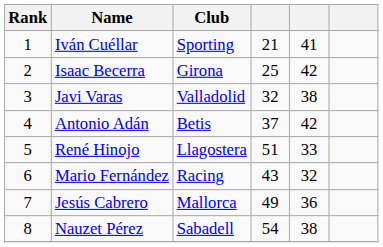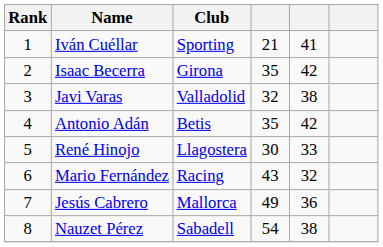 <table class="wikitable" style="text-align:center">
 <tr>
 <th>Rank</th>
 <th>Name</th>
 <th>Club</th>
 <th width=30></th>
 <th width=30></th>
 <th width=40></th>
 </tr>
 <tr>
 <td>1</td>
 <td align="left"> <a href='#'>Iván Cuéllar</a></td>
 <td align="left"><a href='#'>Sporting</a></td>
 <td>21</td>
 <td>41</td>
 <td></td>
 </tr>
 <tr>
 <td>2</td>
 <td align="left"> <a href='#'>Isaac Becerra</a></td>
 <td align="left"><a href='#'>Girona</a></td>
-<td>25</td>
+<td>35</td>
 <td>42</td>
 <td></td>
 </tr>
 <tr>
 <td>3</td>
 <td align="left"> <a href='#'>Javi Varas</a></td>
 <td align="left"><a href='#'>Valladolid</a></td>
 <td>32</td>
 <td>38</td>
 <td></td>
 </tr>
 <tr>
 <td>4</td>
 <td align="left"> <a href='#'>Antonio Adán</a></td>
 <td align="left"><a href='#'>Betis</a></td>
-<td>37</td>
+<td>35</td>
 <td>42</td>
 <td></td>
 </tr>
 <tr>
 <td>5</td>
 <td align="left"> <a href='#'>René Hinojo</a></td>
 <td align="left"><a href='#'>Llagostera</a></td>
-<td>51</td>
+<td>30</td>
 <td>33</td>
 <td></td>
 </tr>
 <tr>
 <td>6</td>
 <td align="left"> <a href='#'>Mario Fernández</a></td>
 <td align="left"><a href='#'>Racing</a></td>
 <td>43</td>
 <td>32</td>
 <td></td>
 </tr>
 <tr>
 <td>7</td>
 <td align="left"> <a href='#'>Jesús Cabrero</a></td>
 <td align="left"><a href='#'>Mallorca</a></td>
 <td>49</td>
 <td>36</td>
 <td></td>
 </tr>
 <tr>
 <td>8</td>
 <td align="left"> <a href='#'>Nauzet Pérez</a></td>
 <td align="left"><a href='#'>Sabadell</a></td>
 <td>54</td>
 <td>38</td>
 <td></td>
 </tr>
 <tr>
 </tr>
 </table>
